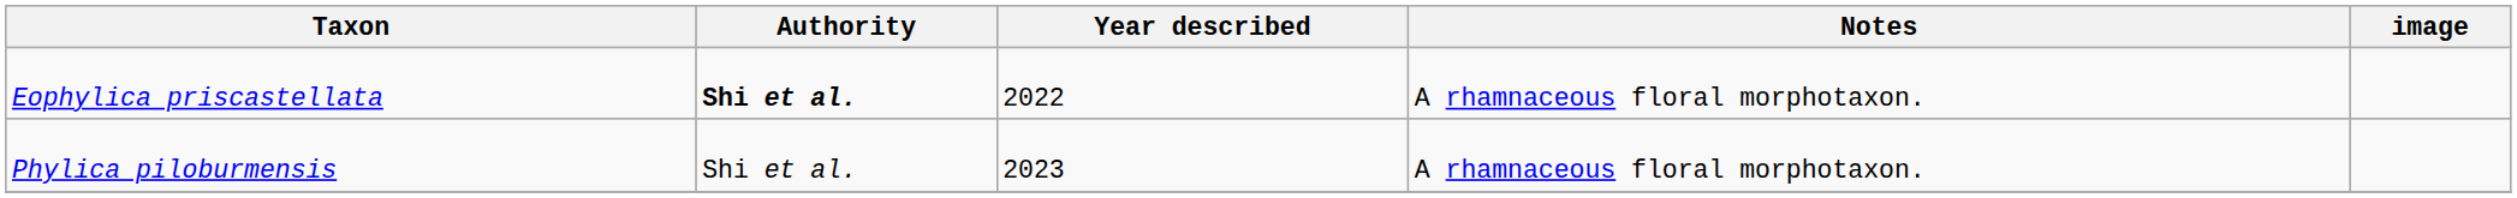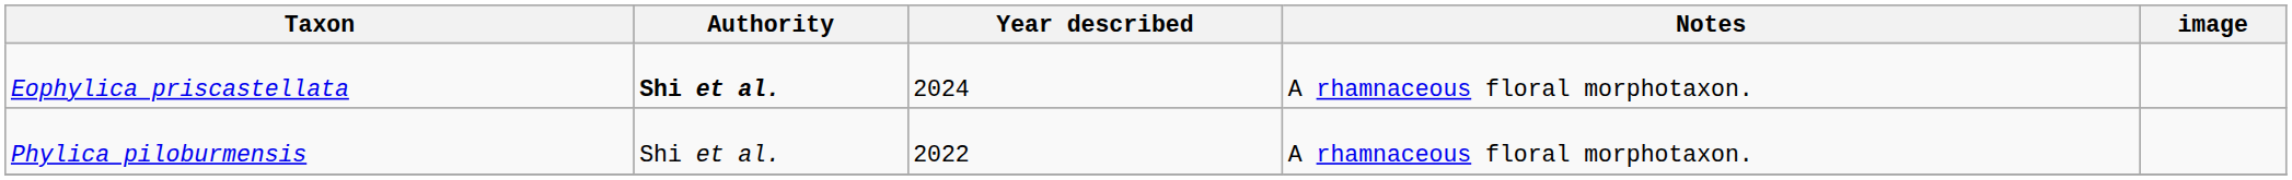 <table class="wikitable sortable" align="center" width="100%">
 <tr>
 <th>Taxon</th>
 <th>Authority</th>
 <th>Year described</th>
 <th>Notes</th>
 <th>image</th>
 </tr>
 <tr>
 <td><br><em><a href='#'>Eophylica priscastellata</a></em></td>
 <td><strong><br>Shi <em>et al.</em></strong></td>
-<td><br>2022</td>
+<td><br>2024</td>
 <td><br>A <a href='#'>rhamnaceous</a> floral morphotaxon.</td>
 <td><br></td>
 </tr>
 <tr>
 <td><br><em><a href='#'>Phylica piloburmensis</a></em></td>
 <td><br>Shi <em>et al.</em></td>
-<td><br>2023</td>
+<td><br>2022</td>
 <td><br>A <a href='#'>rhamnaceous</a> floral morphotaxon.</td>
 <td></td>
 </tr>
 <tr>
 </tr>
 </table>
